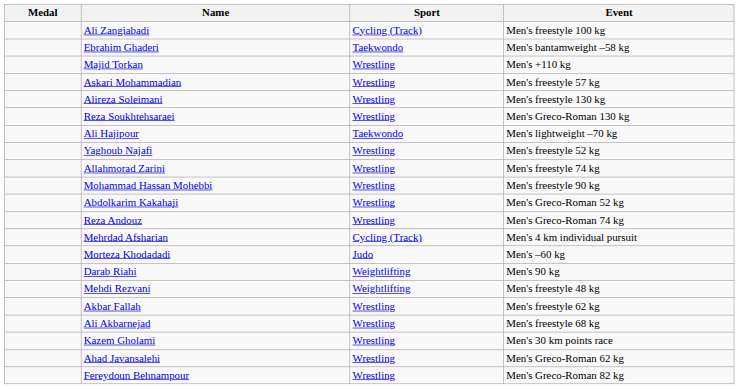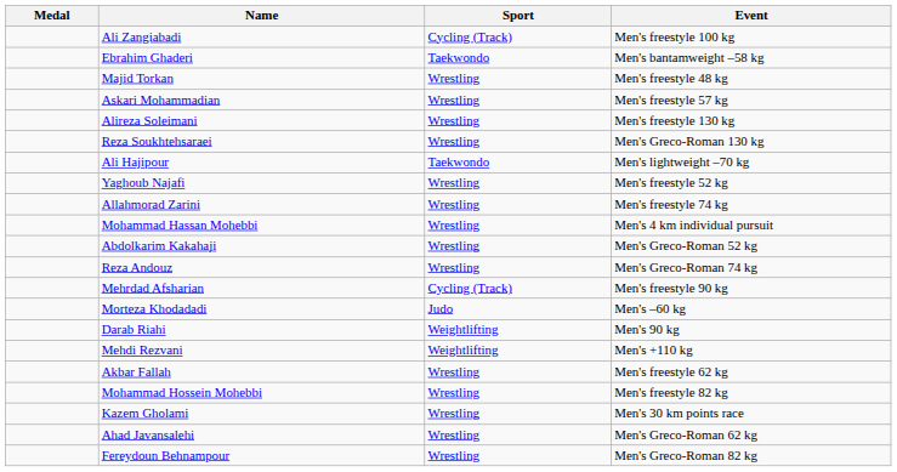 <table class="wikitable" width="85%" style="font-size:100%">
 <tr>
 <th width="10%">Medal</th>
 <th width="35%">Name</th>
 <th width="20%">Sport</th>
 <th width="30%">Event</th>
 </tr>
 <tr>
 <td></td>
 <td><a href='#'>Ali Zangiabadi</a></td>
 <td><a href='#'>Cycling (Track)</a></td>
 <td>Men's freestyle 100 kg</td>
 </tr>
 <tr>
 <td></td>
 <td><a href='#'>Ebrahim Ghaderi</a></td>
 <td><a href='#'>Taekwondo</a></td>
 <td>Men's bantamweight –58 kg</td>
 </tr>
 <tr>
 <td></td>
 <td><a href='#'>Majid Torkan</a></td>
 <td><a href='#'>Wrestling</a></td>
-<td>Men's +110 kg</td>
+<td>Men's freestyle 48 kg</td>
 </tr>
 <tr>
 <td></td>
 <td><a href='#'>Askari Mohammadian</a></td>
 <td><a href='#'>Wrestling</a></td>
 <td>Men's freestyle 57 kg</td>
 </tr>
 <tr>
 <td></td>
 <td><a href='#'>Alireza Soleimani</a></td>
 <td><a href='#'>Wrestling</a></td>
 <td>Men's freestyle 130 kg</td>
 </tr>
 <tr>
 <td></td>
 <td><a href='#'>Reza Soukhtehsaraei</a></td>
 <td><a href='#'>Wrestling</a></td>
 <td>Men's Greco-Roman 130 kg</td>
 </tr>
 <tr>
 <td></td>
 <td><a href='#'>Ali Hajipour</a></td>
 <td><a href='#'>Taekwondo</a></td>
 <td>Men's lightweight –70 kg</td>
 </tr>
 <tr>
 <td></td>
 <td><a href='#'>Yaghoub Najafi</a></td>
 <td><a href='#'>Wrestling</a></td>
 <td>Men's freestyle 52 kg</td>
 </tr>
 <tr>
 <td></td>
 <td><a href='#'>Allahmorad Zarini</a></td>
 <td><a href='#'>Wrestling</a></td>
 <td>Men's freestyle 74 kg</td>
 </tr>
 <tr>
 <td></td>
 <td><a href='#'>Mohammad Hassan Mohebbi</a></td>
 <td><a href='#'>Wrestling</a></td>
-<td>Men's freestyle 90 kg</td>
+<td>Men's 4 km individual pursuit</td>
 </tr>
 <tr>
 <td></td>
 <td><a href='#'>Abdolkarim Kakahaji</a></td>
 <td><a href='#'>Wrestling</a></td>
 <td>Men's Greco-Roman 52 kg</td>
 </tr>
 <tr>
 <td></td>
 <td><a href='#'>Reza Andouz</a></td>
 <td><a href='#'>Wrestling</a></td>
 <td>Men's Greco-Roman 74 kg</td>
 </tr>
 <tr>
 <td></td>
 <td><a href='#'>Mehrdad Afsharian</a></td>
 <td><a href='#'>Cycling (Track)</a></td>
-<td>Men's 4 km individual pursuit</td>
+<td>Men's freestyle 90 kg</td>
 </tr>
 <tr>
 <td></td>
 <td><a href='#'>Morteza Khodadadi</a></td>
 <td><a href='#'>Judo</a></td>
 <td>Men's –60 kg</td>
 </tr>
 <tr>
 <td></td>
 <td><a href='#'>Darab Riahi</a></td>
 <td><a href='#'>Weightlifting</a></td>
 <td>Men's 90 kg</td>
 </tr>
 <tr>
 <td></td>
 <td><a href='#'>Mehdi Rezvani</a></td>
 <td><a href='#'>Weightlifting</a></td>
-<td>Men's freestyle 48 kg</td>
+<td>Men's +110 kg</td>
 </tr>
 <tr>
 <td></td>
 <td><a href='#'>Akbar Fallah</a></td>
 <td><a href='#'>Wrestling</a></td>
 <td>Men's freestyle 62 kg</td>
 </tr>
 <tr>
 <td></td>
-<td><a href='#'>Ali Akbarnejad</a></td>
+<td><a href='#'>Mohammad Hossein Mohebbi</a></td>
 <td><a href='#'>Wrestling</a></td>
-<td>Men's freestyle 68 kg</td>
+<td>Men's freestyle 82 kg</td>
 </tr>
 <tr>
 <td></td>
 <td><a href='#'>Kazem Gholami</a></td>
 <td><a href='#'>Wrestling</a></td>
 <td>Men's 30 km points race</td>
 </tr>
 <tr>
 <td></td>
 <td><a href='#'>Ahad Javansalehi</a></td>
 <td><a href='#'>Wrestling</a></td>
 <td>Men's Greco-Roman 62 kg</td>
 </tr>
 <tr>
 <td></td>
 <td><a href='#'>Fereydoun Behnampour</a></td>
 <td><a href='#'>Wrestling</a></td>
 <td>Men's Greco-Roman 82 kg</td>
 </tr>
 </table>
